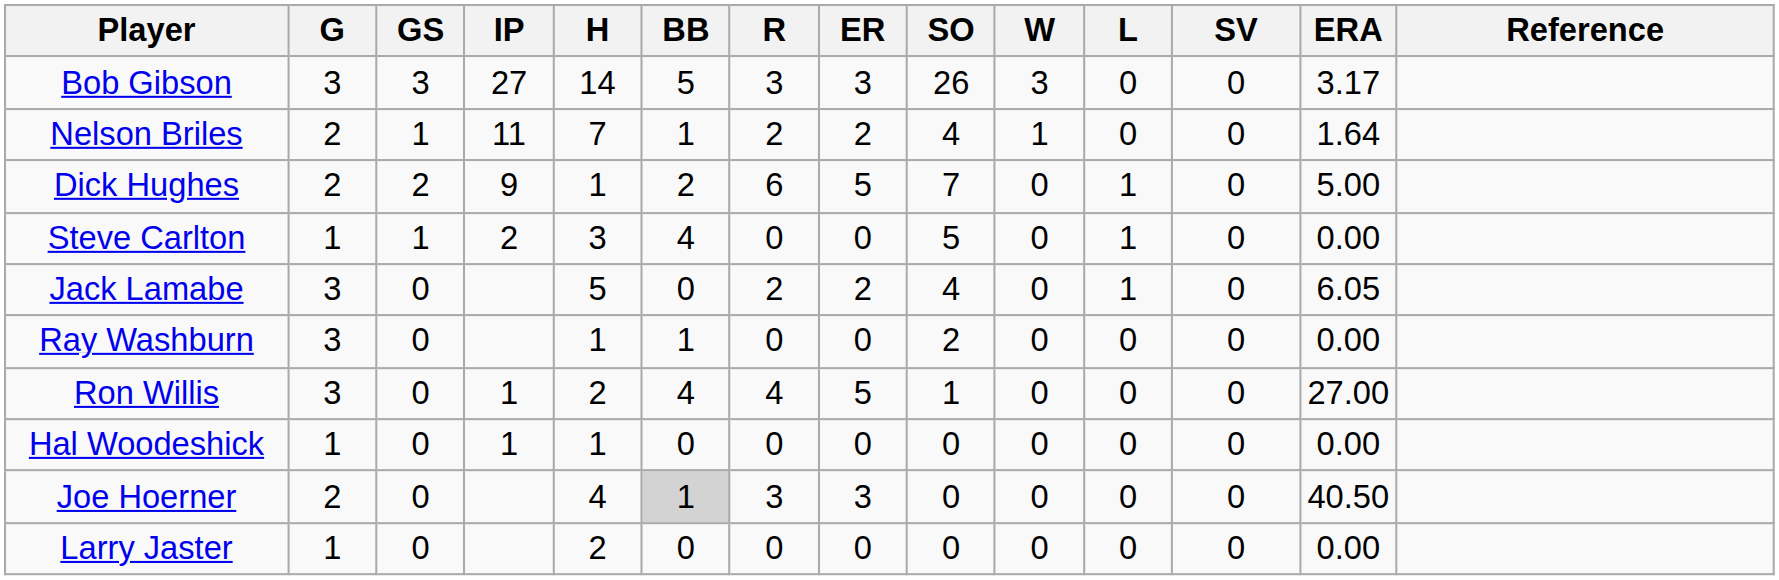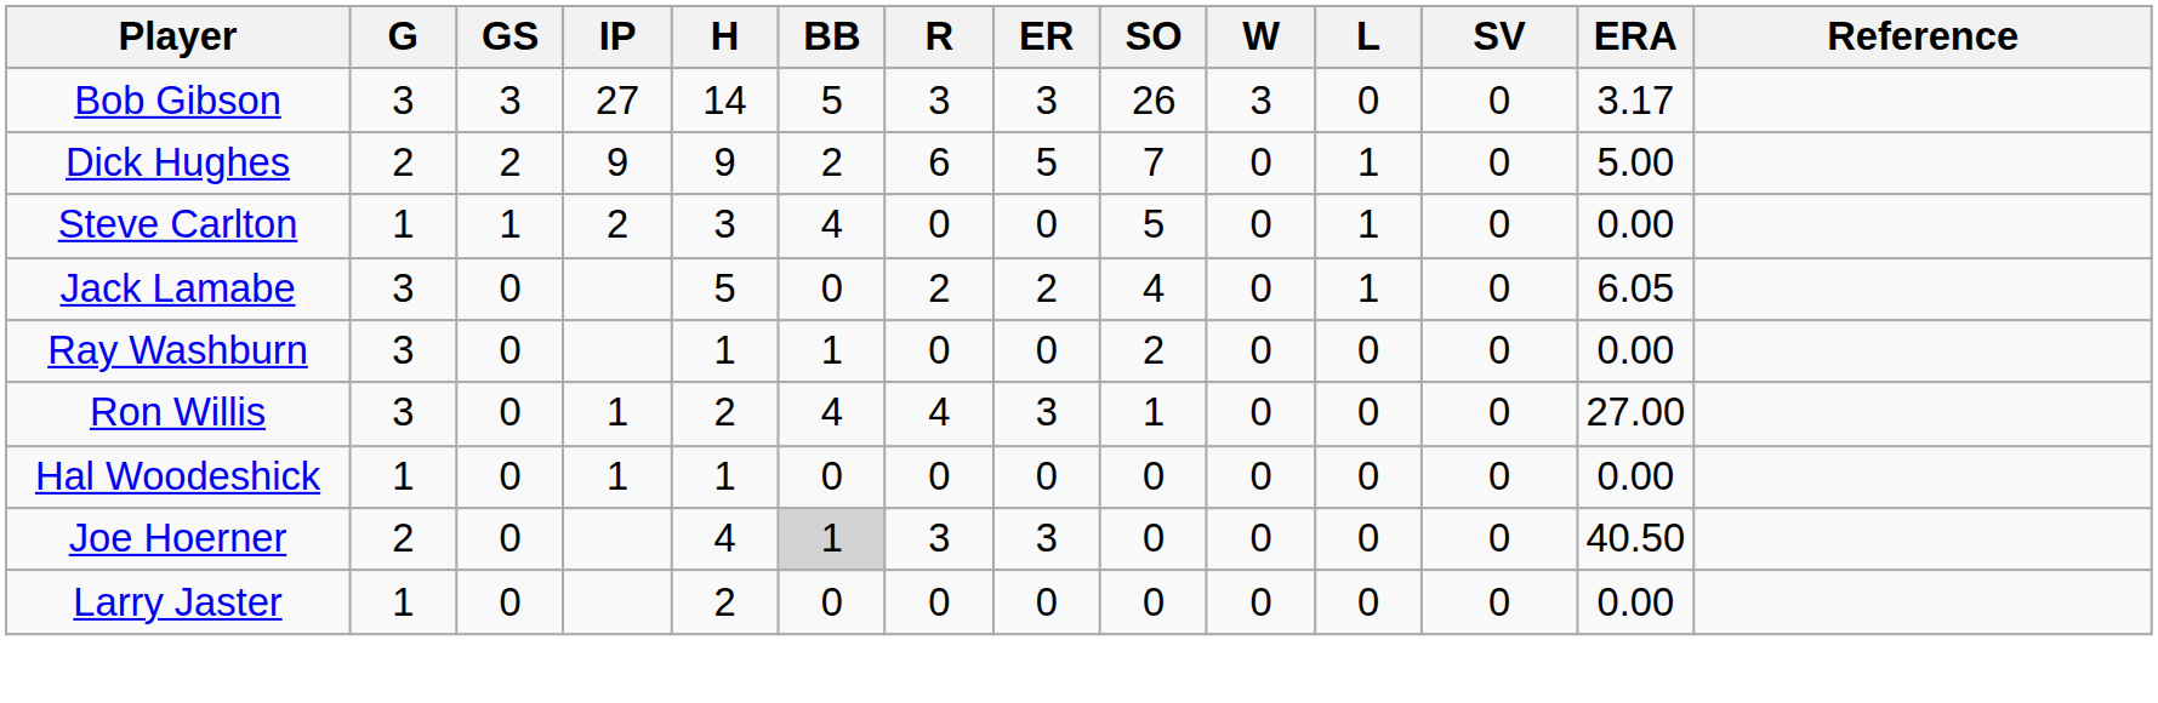 <table class="wikitable sortable" style="text-align:center">
 <tr>
 <th width="16%">Player</th>
 <th width="5%">G</th>
 <th width="5%">GS</th>
 <th width="5%">IP</th>
 <th width="5%">H</th>
 <th width="5%">BB</th>
 <th width="5%">R</th>
 <th width="5%">ER</th>
 <th width="5%">SO</th>
 <th width="5%">W</th>
 <th width="5%">L</th>
 <th>SV</th>
 <th width="5%">ERA</th>
 <th>Reference</th>
 </tr>
 <tr>
 <td><a href='#'>Bob Gibson</a></td>
 <td>3</td>
 <td>3</td>
 <td>27</td>
 <td>14</td>
 <td>5</td>
 <td>3</td>
 <td>3</td>
 <td>26</td>
 <td>3</td>
 <td>0</td>
 <td>0</td>
 <td>3.17</td>
 <td></td>
 </tr>
 <tr>
-<td><a href='#'>Nelson Briles</a></td>
-<td>2</td>
-<td>1</td>
-<td>11</td>
-<td>7</td>
-<td>1</td>
-<td>2</td>
-<td>2</td>
-<td>4</td>
-<td>1</td>
-<td>0</td>
-<td>0</td>
-<td>1.64</td>
-<td></td>
-</tr>
-<tr>
 <td><a href='#'>Dick Hughes</a></td>
 <td>2</td>
 <td>2</td>
 <td>9</td>
-<td>1</td>
+<td>9</td>
 <td>2</td>
 <td>6</td>
 <td>5</td>
 <td>7</td>
 <td>0</td>
 <td>1</td>
 <td>0</td>
 <td>5.00</td>
 <td></td>
 </tr>
 <tr>
 <td><a href='#'>Steve Carlton</a></td>
 <td>1</td>
 <td>1</td>
 <td>2</td>
 <td>3</td>
 <td>4</td>
 <td>0</td>
 <td>0</td>
 <td>5</td>
 <td>0</td>
 <td>1</td>
 <td>0</td>
 <td>0.00</td>
 <td></td>
 </tr>
 <tr>
 <td><a href='#'>Jack Lamabe</a></td>
 <td>3</td>
 <td>0</td>
 <td></td>
 <td>5</td>
 <td>0</td>
 <td>2</td>
 <td>2</td>
 <td>4</td>
 <td>0</td>
 <td>1</td>
 <td>0</td>
 <td>6.05</td>
 <td></td>
 </tr>
 <tr>
 <td><a href='#'>Ray Washburn</a></td>
 <td>3</td>
 <td>0</td>
 <td></td>
 <td>1</td>
 <td>1</td>
 <td>0</td>
 <td>0</td>
 <td>2</td>
 <td>0</td>
 <td>0</td>
 <td>0</td>
 <td>0.00</td>
 <td></td>
 </tr>
 <tr>
 <td><a href='#'>Ron Willis</a></td>
 <td>3</td>
 <td>0</td>
 <td>1</td>
 <td>2</td>
 <td>4</td>
 <td>4</td>
-<td>5</td>
+<td>3</td>
 <td>1</td>
 <td>0</td>
 <td>0</td>
 <td>0</td>
 <td>27.00</td>
 <td></td>
 </tr>
 <tr>
 <td><a href='#'>Hal Woodeshick</a></td>
 <td>1</td>
 <td>0</td>
 <td>1</td>
 <td>1</td>
 <td>0</td>
 <td>0</td>
 <td>0</td>
 <td>0</td>
 <td>0</td>
 <td>0</td>
 <td>0</td>
 <td>0.00</td>
 <td></td>
 </tr>
 <tr>
 <td><a href='#'>Joe Hoerner</a></td>
 <td>2</td>
 <td>0</td>
 <td></td>
 <td>4</td>
 <td style="background: lightgrey;">1</td>
 <td>3</td>
 <td>3</td>
 <td>0</td>
 <td>0</td>
 <td>0</td>
 <td>0</td>
 <td>40.50</td>
 <td></td>
 </tr>
 <tr>
 <td><a href='#'>Larry Jaster</a></td>
 <td>1</td>
 <td>0</td>
 <td></td>
 <td>2</td>
 <td>0</td>
 <td>0</td>
 <td>0</td>
 <td>0</td>
 <td>0</td>
 <td>0</td>
 <td>0</td>
 <td>0.00</td>
 <td></td>
 </tr>
 </table>
